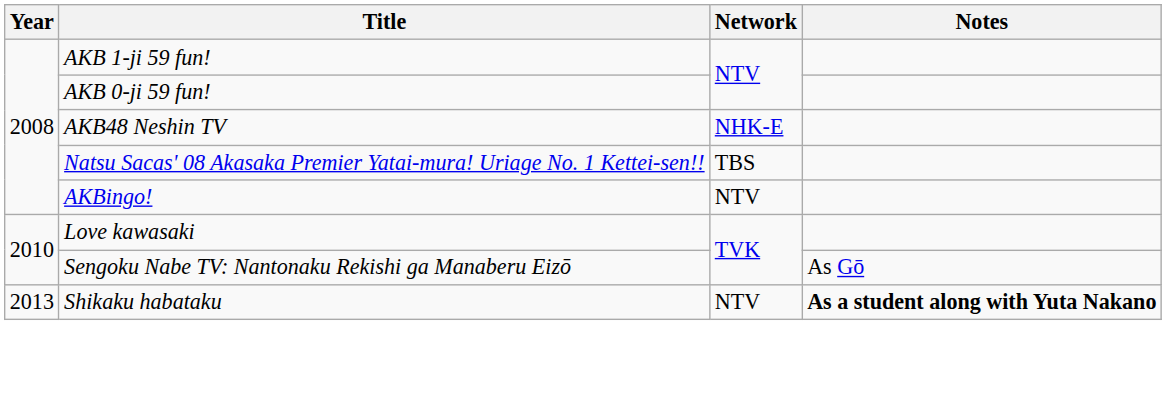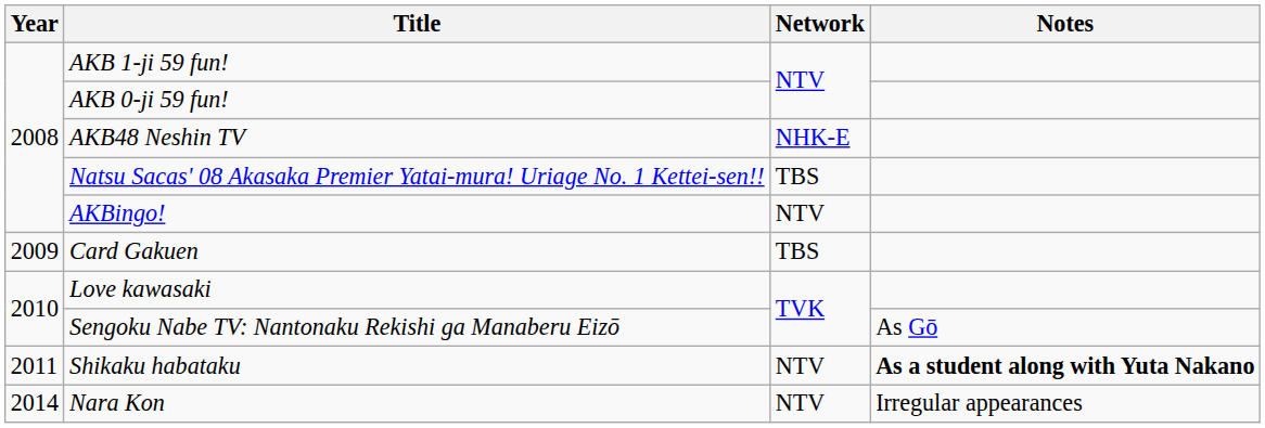 <table class="wikitable">
 <tr>
 <th>Year</th>
 <th>Title</th>
 <th>Network</th>
 <th>Notes</th>
 </tr>
 <tr>
 <td rowspan="5">2008</td>
 <td><em>AKB 1-ji 59 fun!</em></td>
 <td rowspan="2"><a href='#'>NTV</a></td>
 <td></td>
 </tr>
 <tr>
 <td><em>AKB 0-ji 59 fun!</em></td>
 <td></td>
 </tr>
 <tr>
 <td><em>AKB48 Neshin TV</em></td>
 <td><a href='#'>NHK-E</a></td>
 <td></td>
 </tr>
 <tr>
 <td><em><a href='#'>Natsu Sacas' 08 Akasaka Premier Yatai-mura! Uriage No. 1 Kettei-sen!!</a></em></td>
 <td>TBS</td>
 <td></td>
 </tr>
 <tr>
 <td><em><a href='#'>AKBingo!</a></em></td>
 <td>NTV</td>
 <td></td>
 </tr>
 <tr>
+<td>2009</td>
+<td><em>Card Gakuen</em></td>
+<td>TBS</td>
+<td></td>
+</tr>
+<tr>
 <td rowspan="2">2010</td>
 <td><em>Love kawasaki</em></td>
 <td rowspan="2"><a href='#'>TVK</a></td>
 <td></td>
 </tr>
 <tr>
 <td><em>Sengoku Nabe TV: Nantonaku Rekishi ga Manaberu Eizō</em></td>
 <td>As <a href='#'>Gō</a></td>
 </tr>
 <tr>
-<td>2013</td>
+<td>2011</td>
 <td><em>Shikaku habataku</em></td>
 <td>NTV</td>
 <td><strong>As a student along with Yuta Nakano</strong></td>
 </tr>
+<tr>
+<td>2014</td>
+<td><em>Nara Kon</em></td>
+<td>NTV</td>
+<td>Irregular appearances</td>
+</tr>
 </table>
